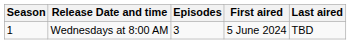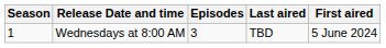 <table class="wikitable">
 <tr>
 <th>Season</th>
 <th>Release Date and time</th>
 <th>Episodes</th>
+<th>Last aired</th>
 <th>First aired</th>
-<th>Last aired</th>
 </tr>
 <tr>
 <td>1</td>
 <td>Wednesdays at 8:00 AM</td>
 <td>3</td>
+<td>TBD</td>
 <td>5 June 2024</td>
-<td>TBD</td>
 </tr>
 </table>
